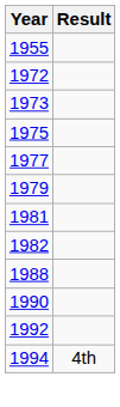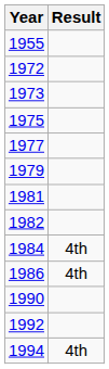 <table class="wikitable" style="text-align:center">
 <tr>
 <th>Year</th>
 <th>Result</th>
 </tr>
 <tr>
 <td><a href='#'>1955</a></td>
 <td></td>
 </tr>
 <tr>
 <td><a href='#'>1972</a></td>
 <td></td>
 </tr>
 <tr>
 <td><a href='#'>1973</a></td>
 <td></td>
 </tr>
 <tr>
 <td><a href='#'>1975</a></td>
 <td></td>
 </tr>
 <tr>
 <td><a href='#'>1977</a></td>
 <td></td>
 </tr>
 <tr>
 <td><a href='#'>1979</a></td>
 <td></td>
 </tr>
 <tr>
 <td><a href='#'>1981</a></td>
 <td></td>
 </tr>
 <tr>
 <td><a href='#'>1982</a></td>
 <td></td>
 </tr>
 <tr>
-<td><a href='#'>1988</a></td>
-<td></td>
+<td><a href='#'>1984</a></td>
+<td>4th</td>
+</tr>
+<tr>
+<td><a href='#'>1986</a></td>
+<td>4th</td>
 </tr>
 <tr>
 <td><a href='#'>1990</a></td>
 <td></td>
 </tr>
 <tr>
 <td><a href='#'>1992</a></td>
 <td></td>
 </tr>
 <tr>
 <td><a href='#'>1994</a></td>
 <td>4th</td>
 </tr>
 </table>
